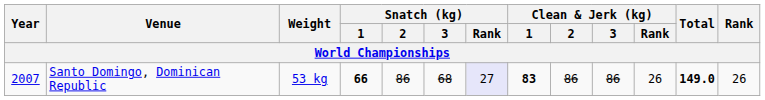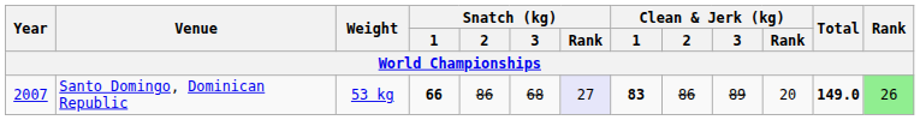 <table class = "wikitable" style="text-align:center;">
 <tr>
 <th rowspan=2 width=40>Year</th>
 <th rowspan=2 width=250>Venue</th>
 <th rowspan=2 width=60>Weight</th>
 <th colspan=4>Snatch (kg)</th>
 <th colspan=4>Clean & Jerk (kg)</th>
 <th rowspan=2 width=40>Total</th>
 <th rowspan=2 width=40>Rank</th>
 </tr>
 <tr>
 <th width=40>1</th>
 <th width=40>2</th>
 <th width=40>3</th>
 <th width=40>Rank</th>
 <th width=40>1</th>
 <th width=40>2</th>
 <th width=40>3</th>
 <th width=40>Rank</th>
 </tr>
 <tr>
 <th colspan=13><a href='#'>World Championships</a></th>
 </tr>
 <tr>
 <td><a href='#'>2007</a></td>
 <td align=left> <a href='#'>Santo Domingo</a>, <a href='#'>Dominican Republic</a></td>
 <td><a href='#'>53 kg</a></td>
 <td><strong>66</strong></td>
 <td><s> 86</s></td>
 <td><s> 68</s></td>
 <td style="background: lavender;">27</td>
 <td><strong>83</strong></td>
 <td><s> 86</s></td>
-<td><s> 86</s></td>
-<td>26</td>
+<td><s> 89</s></td>
+<td>20</td>
 <td><strong>149.0</strong></td>
-<td>26</td>
+<td style="background: lightgreen;">26</td>
 </tr>
 </table>
